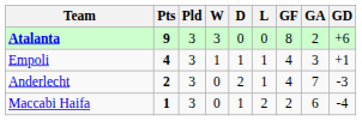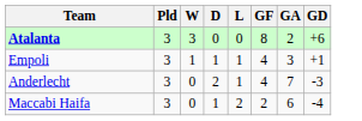 <table class=wikitable style="text-align:center">
 <tr>
 <th width=165>Team</th>
-<th width=20>Pts</th>
 <th width=20>Pld</th>
 <th width=20>W</th>
 <th width=20>D</th>
 <th width=20>L</th>
 <th width=20>GF</th>
 <th width=20>GA</th>
 <th width=20>GD</th>
 </tr>
 <tr style="background:#ccffcc">
 <td style="text-align:left"><strong> <a href='#'>Atalanta</a></strong></td>
-<td><strong>9</strong></td>
 <td>3</td>
 <td>3</td>
 <td>0</td>
 <td>0</td>
 <td>8</td>
 <td>2</td>
 <td>+6</td>
 </tr>
 <tr>
 <td style="text-align:left"> <a href='#'>Empoli</a></td>
-<td><strong>4</strong></td>
 <td>3</td>
 <td>1</td>
 <td>1</td>
 <td>1</td>
 <td>4</td>
 <td>3</td>
 <td>+1</td>
 </tr>
 <tr>
 <td style="text-align:left"> <a href='#'>Anderlecht</a></td>
-<td><strong>2</strong></td>
 <td>3</td>
 <td>0</td>
 <td>2</td>
 <td>1</td>
 <td>4</td>
 <td>7</td>
 <td>-3</td>
 </tr>
 <tr>
 <td style="text-align:left"> <a href='#'>Maccabi Haifa</a></td>
-<td><strong>1</strong></td>
 <td>3</td>
 <td>0</td>
 <td>1</td>
 <td>2</td>
 <td>2</td>
 <td>6</td>
 <td>-4</td>
 </tr>
 </table>
